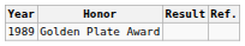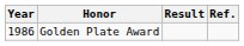 <table class="wikitable">
 <tr>
 <th>Year</th>
 <th>Honor</th>
 <th>Result</th>
 <th>Ref.</th>
 </tr>
 <tr>
-<td>1989</td>
+<td>1986</td>
 <td>Golden Plate Award</td>
 <td></td>
 <td align="center"></td>
 </tr>
 </table>
